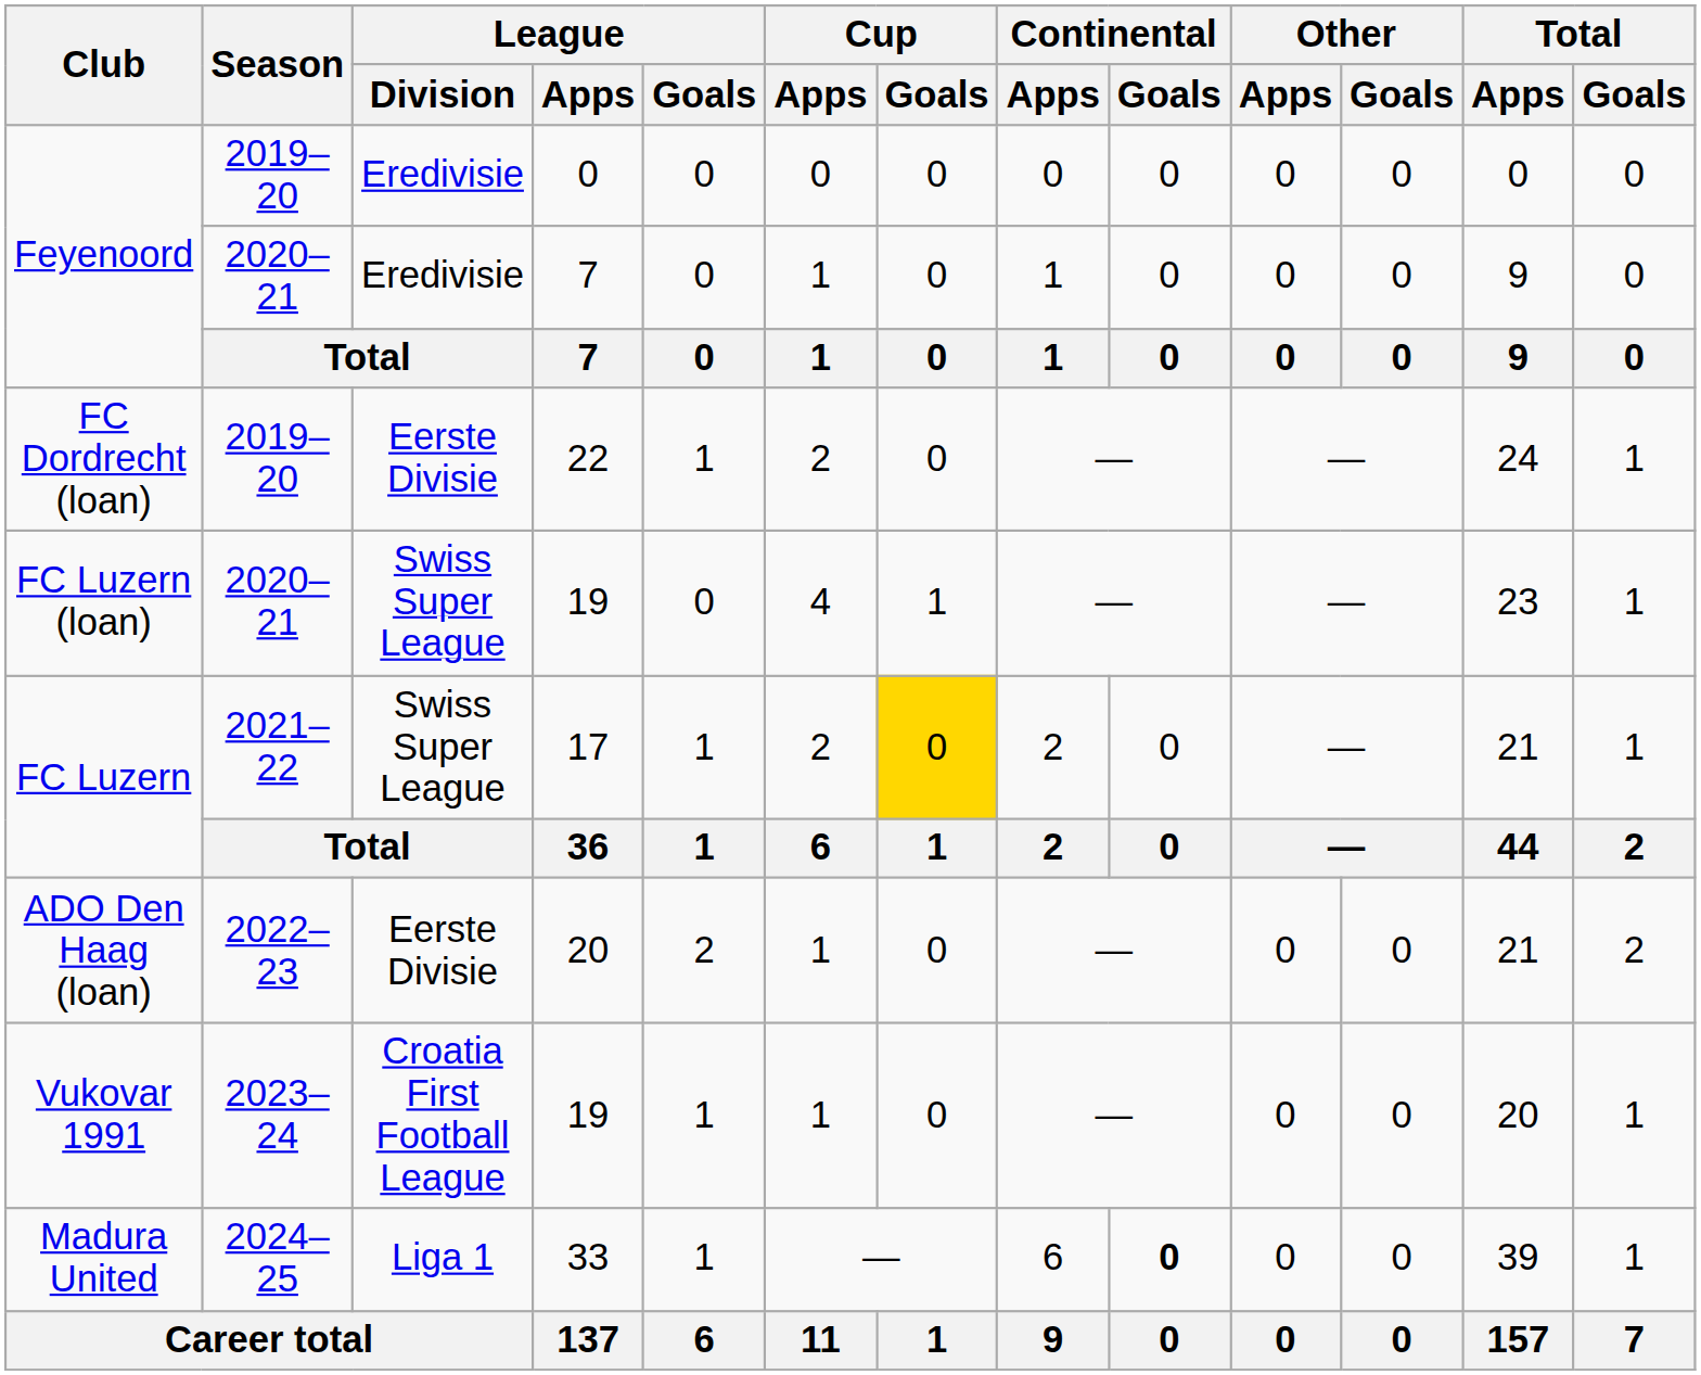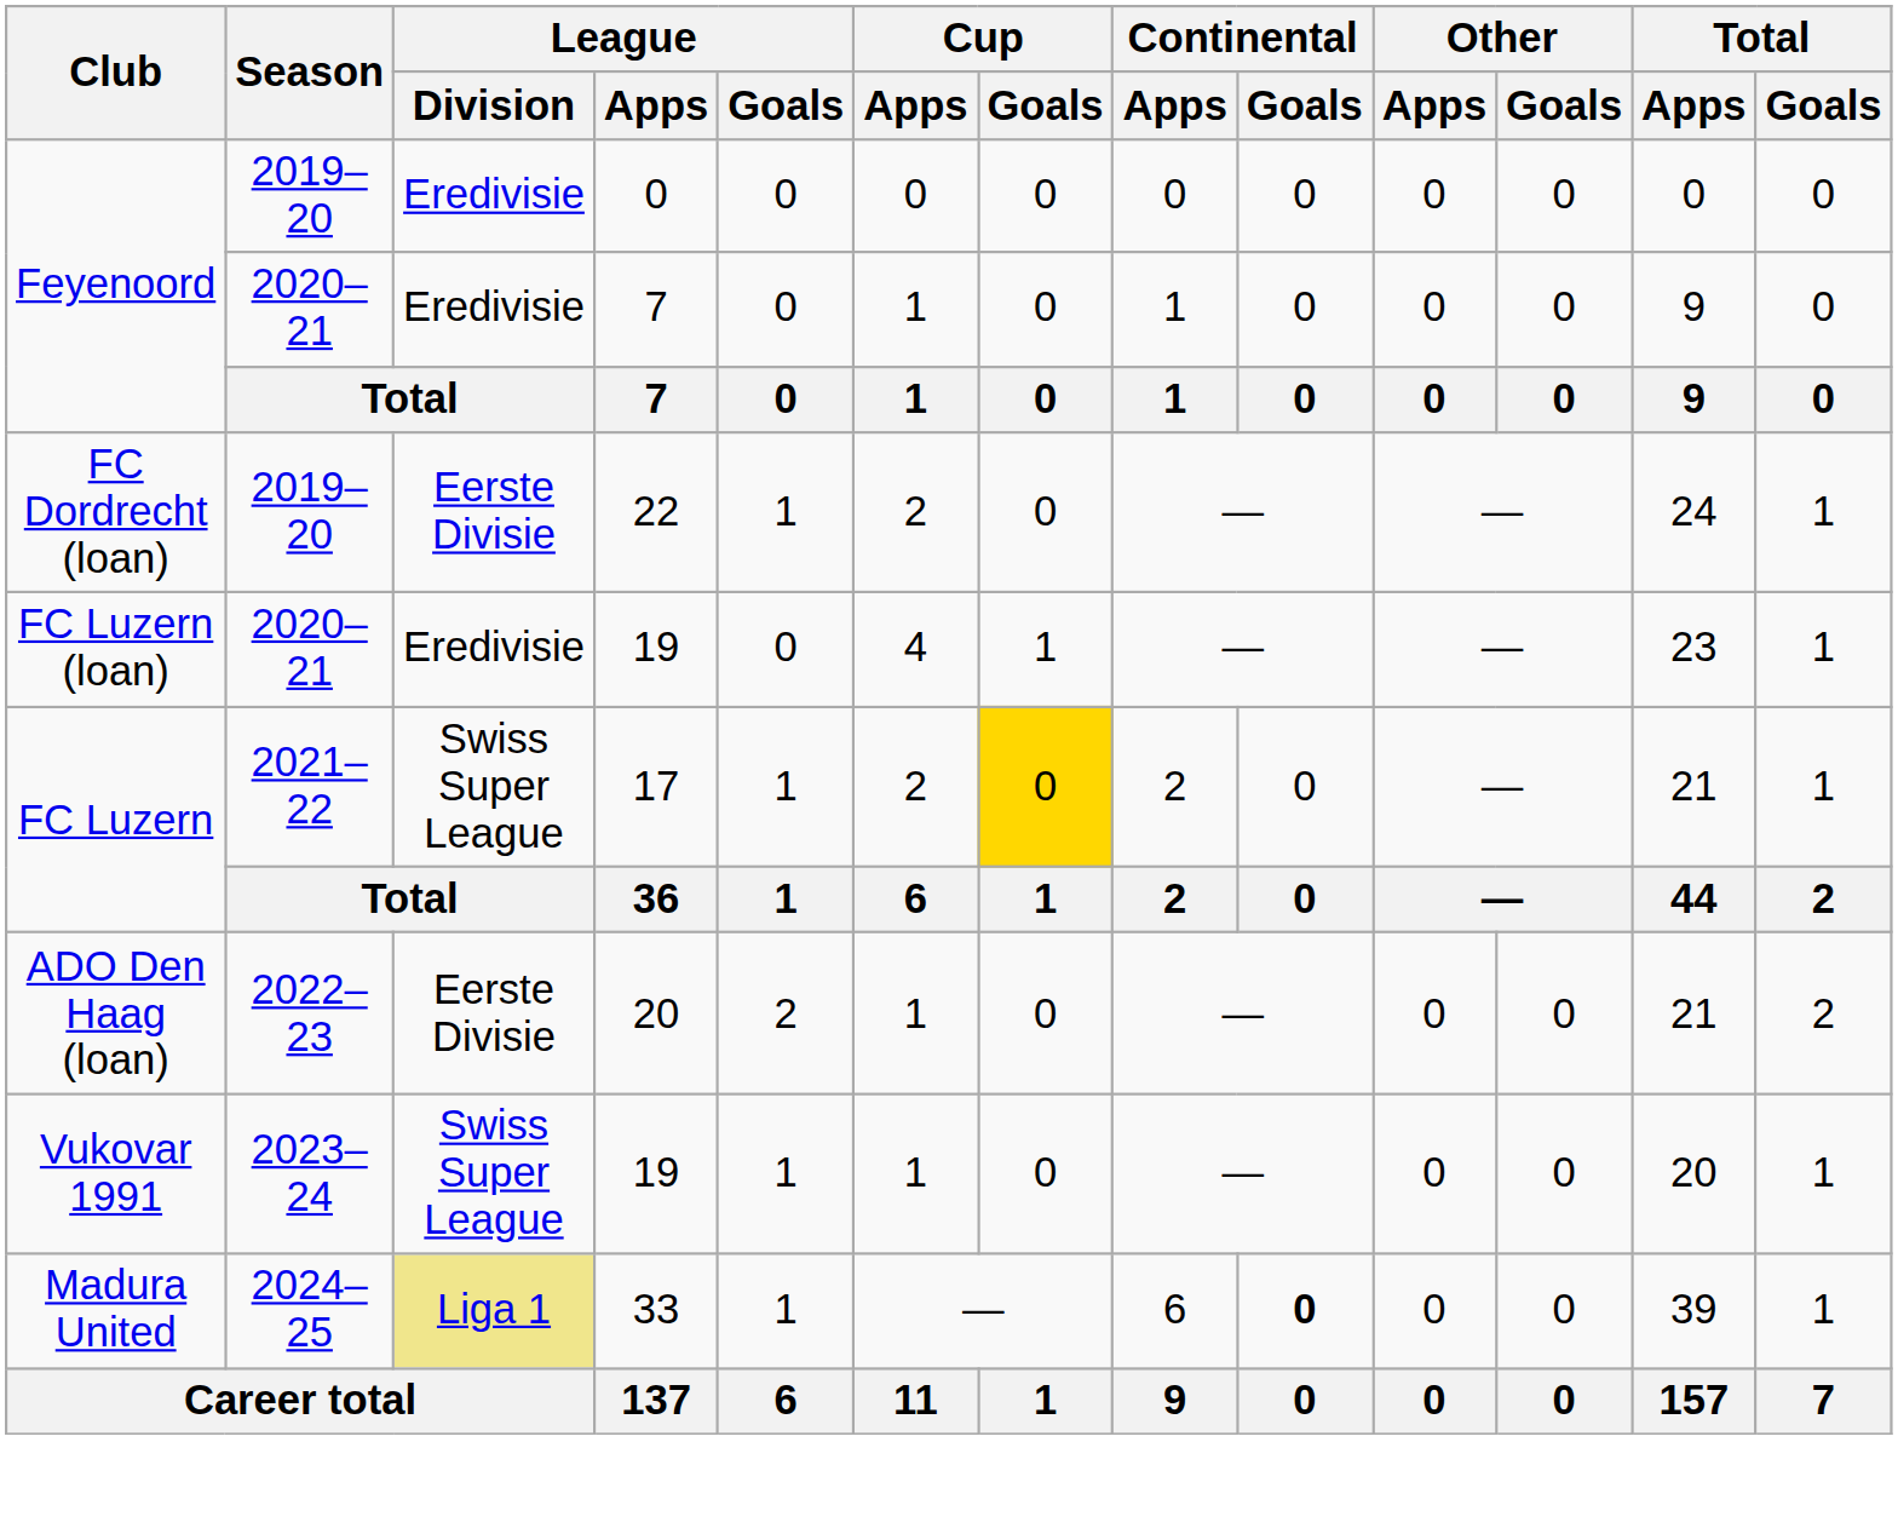 <table class="wikitable" style="text-align: center">
 <tr>
 <th rowspan="2">Club</th>
 <th rowspan="2">Season</th>
 <th colspan="3">League</th>
 <th colspan="2">Cup</th>
 <th colspan="2">Continental</th>
 <th colspan="2">Other</th>
 <th colspan="2">Total</th>
 </tr>
 <tr>
 <th>Division</th>
 <th>Apps</th>
 <th>Goals</th>
 <th>Apps</th>
 <th>Goals</th>
 <th>Apps</th>
 <th>Goals</th>
 <th>Apps</th>
 <th>Goals</th>
 <th>Apps</th>
 <th>Goals</th>
 </tr>
 <tr>
 <td rowspan="3"><a href='#'>Feyenoord</a></td>
 <td><a href='#'>2019–20</a></td>
 <td><a href='#'>Eredivisie</a></td>
 <td>0</td>
 <td>0</td>
 <td>0</td>
 <td>0</td>
 <td>0</td>
 <td>0</td>
 <td>0</td>
 <td>0</td>
 <td>0</td>
 <td>0</td>
 </tr>
 <tr>
 <td><a href='#'>2020–21</a></td>
 <td>Eredivisie</td>
 <td>7</td>
 <td>0</td>
 <td>1</td>
 <td>0</td>
 <td>1</td>
 <td>0</td>
 <td>0</td>
 <td>0</td>
 <td>9</td>
 <td>0</td>
 </tr>
 <tr>
 <th colspan="2">Total</th>
 <th>7</th>
 <th>0</th>
 <th>1</th>
 <th>0</th>
 <th>1</th>
 <th>0</th>
 <th>0</th>
 <th>0</th>
 <th>9</th>
 <th>0</th>
 </tr>
 <tr>
 <td><a href='#'>FC Dordrecht</a> (loan)</td>
 <td><a href='#'>2019–20</a></td>
 <td><a href='#'>Eerste Divisie</a></td>
 <td>22</td>
 <td>1</td>
 <td>2</td>
 <td>0</td>
 <td colspan="2">—</td>
 <td colspan="2">—</td>
 <td>24</td>
 <td>1</td>
 </tr>
 <tr>
 <td><a href='#'>FC Luzern</a> (loan)</td>
 <td><a href='#'>2020–21</a></td>
-<td><a href='#'>Swiss Super League</a></td>
+<td>Eredivisie</td>
 <td>19</td>
 <td>0</td>
 <td>4</td>
 <td>1</td>
 <td colspan="2">—</td>
 <td colspan="2">—</td>
 <td>23</td>
 <td>1</td>
 </tr>
 <tr>
 <td rowspan="2"><a href='#'>FC Luzern</a></td>
 <td><a href='#'>2021–22</a></td>
 <td>Swiss Super League</td>
 <td>17</td>
 <td>1</td>
 <td>2</td>
 <td style="background: gold;">0</td>
 <td>2</td>
 <td>0</td>
 <td colspan="2">—</td>
 <td>21</td>
 <td>1</td>
 </tr>
 <tr>
 <th colspan="2">Total</th>
 <th>36</th>
 <th>1</th>
 <th>6</th>
 <th>1</th>
 <th>2</th>
 <th>0</th>
 <th colspan="2">—</th>
 <th>44</th>
 <th>2</th>
 </tr>
 <tr>
 <td><a href='#'>ADO Den Haag</a> (loan)</td>
 <td><a href='#'>2022–23</a></td>
 <td>Eerste Divisie</td>
 <td>20</td>
 <td>2</td>
 <td>1</td>
 <td>0</td>
 <td colspan="2">—</td>
 <td>0</td>
 <td>0</td>
 <td>21</td>
 <td>2</td>
 </tr>
 <tr>
 <td><a href='#'>Vukovar 1991</a></td>
 <td><a href='#'>2023–24</a></td>
-<td><a href='#'>Croatia First Football League</a></td>
+<td><a href='#'>Swiss Super League</a></td>
 <td>19</td>
 <td>1</td>
 <td>1</td>
 <td>0</td>
 <td colspan="2">—</td>
 <td>0</td>
 <td>0</td>
 <td>20</td>
 <td>1</td>
 </tr>
 <tr>
 <td><a href='#'>Madura United</a></td>
 <td><a href='#'>2024–25</a></td>
-<td><a href='#'>Liga 1</a></td>
+<td style="background: khaki;"><a href='#'>Liga 1</a></td>
 <td>33</td>
 <td>1</td>
 <td colspan="2">—</td>
 <td>6</td>
 <td><strong>0</strong></td>
 <td>0</td>
 <td>0</td>
 <td>39</td>
 <td>1</td>
 </tr>
 <tr>
 <th colspan="3">Career total</th>
 <th>137</th>
 <th>6</th>
 <th>11</th>
 <th>1</th>
 <th>9</th>
 <th>0</th>
 <th>0</th>
 <th>0</th>
 <th>157</th>
 <th>7</th>
 </tr>
 </table>
